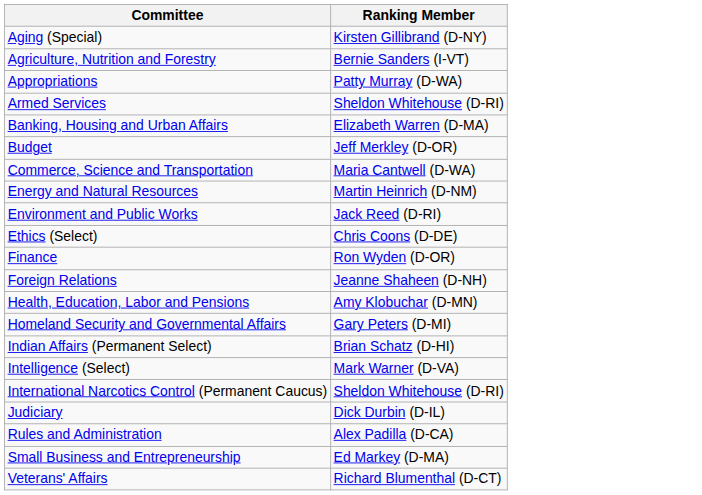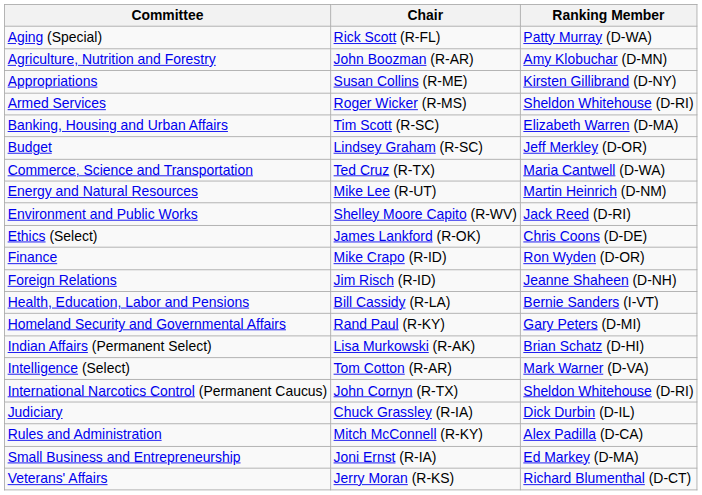 <table class="wikitable">
 <tr>
 <th>Committee</th>
+<th>Chair</th>
 <th>Ranking Member</th>
 </tr>
 <tr>
 <td><a href='#'>Aging</a> (Special)</td>
+<td><a href='#'>Rick Scott</a> (R-FL)</td>
+<td><a href='#'>Patty Murray</a> (D-WA)</td>
+</tr>
+<tr>
+<td><a href='#'>Agriculture, Nutrition and Forestry</a></td>
+<td><a href='#'>John Boozman</a> (R-AR)</td>
+<td><a href='#'>Amy Klobuchar</a> (D-MN)</td>
+</tr>
+<tr>
+<td><a href='#'>Appropriations</a></td>
+<td><a href='#'>Susan Collins</a> (R-ME)</td>
 <td><a href='#'>Kirsten Gillibrand</a> (D-NY)</td>
 </tr>
 <tr>
-<td><a href='#'>Agriculture, Nutrition and Forestry</a></td>
-<td><a href='#'>Bernie Sanders</a> (I-VT)</td>
-</tr>
-<tr>
-<td><a href='#'>Appropriations</a></td>
-<td><a href='#'>Patty Murray</a> (D-WA)</td>
-</tr>
-<tr>
 <td><a href='#'>Armed Services</a></td>
+<td><a href='#'>Roger Wicker</a> (R-MS)</td>
 <td><a href='#'>Sheldon Whitehouse</a> (D-RI)</td>
 </tr>
 <tr>
 <td><a href='#'>Banking, Housing and Urban Affairs</a></td>
+<td><a href='#'>Tim Scott</a> (R-SC)</td>
 <td><a href='#'>Elizabeth Warren</a> (D-MA)</td>
 </tr>
 <tr>
 <td><a href='#'>Budget</a></td>
+<td><a href='#'>Lindsey Graham</a> (R-SC)</td>
 <td><a href='#'>Jeff Merkley</a> (D-OR)</td>
 </tr>
 <tr>
 <td><a href='#'>Commerce, Science and Transportation</a></td>
+<td><a href='#'>Ted Cruz</a> (R-TX)</td>
 <td><a href='#'>Maria Cantwell</a> (D-WA)</td>
 </tr>
 <tr>
 <td><a href='#'>Energy and Natural Resources</a></td>
+<td><a href='#'>Mike Lee</a> (R-UT)</td>
 <td><a href='#'>Martin Heinrich</a> (D-NM)</td>
 </tr>
 <tr>
 <td><a href='#'>Environment and Public Works</a></td>
+<td><a href='#'>Shelley Moore Capito</a> (R-WV)</td>
 <td><a href='#'>Jack Reed</a> (D-RI)</td>
 </tr>
 <tr>
 <td><a href='#'>Ethics</a> (Select)</td>
+<td><a href='#'>James Lankford</a> (R-OK)</td>
 <td><a href='#'>Chris Coons</a> (D-DE)</td>
 </tr>
 <tr>
 <td><a href='#'>Finance</a></td>
+<td><a href='#'>Mike Crapo</a> (R-ID)</td>
 <td><a href='#'>Ron Wyden</a> (D-OR)</td>
 </tr>
 <tr>
 <td><a href='#'>Foreign Relations</a></td>
+<td><a href='#'>Jim Risch</a> (R-ID)</td>
 <td><a href='#'>Jeanne Shaheen</a> (D-NH)</td>
 </tr>
 <tr>
 <td><a href='#'>Health, Education, Labor and Pensions</a></td>
-<td><a href='#'>Amy Klobuchar</a> (D-MN)</td>
+<td><a href='#'>Bill Cassidy</a> (R-LA)</td>
+<td><a href='#'>Bernie Sanders</a> (I-VT)</td>
 </tr>
 <tr>
 <td><a href='#'>Homeland Security and Governmental Affairs</a></td>
+<td><a href='#'>Rand Paul</a> (R-KY)</td>
 <td><a href='#'>Gary Peters</a> (D-MI)</td>
 </tr>
 <tr>
 <td><a href='#'>Indian Affairs</a> (Permanent Select)</td>
+<td><a href='#'>Lisa Murkowski</a> (R-AK)</td>
 <td><a href='#'>Brian Schatz</a> (D-HI)</td>
 </tr>
 <tr>
 <td><a href='#'>Intelligence</a> (Select)</td>
+<td><a href='#'>Tom Cotton</a> (R-AR)</td>
 <td><a href='#'>Mark Warner</a> (D-VA)</td>
 </tr>
 <tr>
 <td><a href='#'>International Narcotics Control</a> (Permanent Caucus)</td>
+<td><a href='#'>John Cornyn</a> (R-TX)</td>
 <td><a href='#'>Sheldon Whitehouse</a> (D-RI)</td>
 </tr>
 <tr>
 <td><a href='#'>Judiciary</a></td>
+<td><a href='#'>Chuck Grassley</a> (R-IA)</td>
 <td><a href='#'>Dick Durbin</a> (D-IL)</td>
 </tr>
 <tr>
 <td><a href='#'>Rules and Administration</a></td>
+<td><a href='#'>Mitch McConnell</a> (R-KY)</td>
 <td><a href='#'>Alex Padilla</a> (D-CA)</td>
 </tr>
 <tr>
 <td><a href='#'>Small Business and Entrepreneurship</a></td>
+<td><a href='#'>Joni Ernst</a> (R-IA)</td>
 <td><a href='#'>Ed Markey</a> (D-MA)</td>
 </tr>
 <tr>
 <td><a href='#'>Veterans' Affairs</a></td>
+<td><a href='#'>Jerry Moran</a> (R-KS)</td>
 <td><a href='#'>Richard Blumenthal</a> (D-CT)</td>
 </tr>
 </table>
